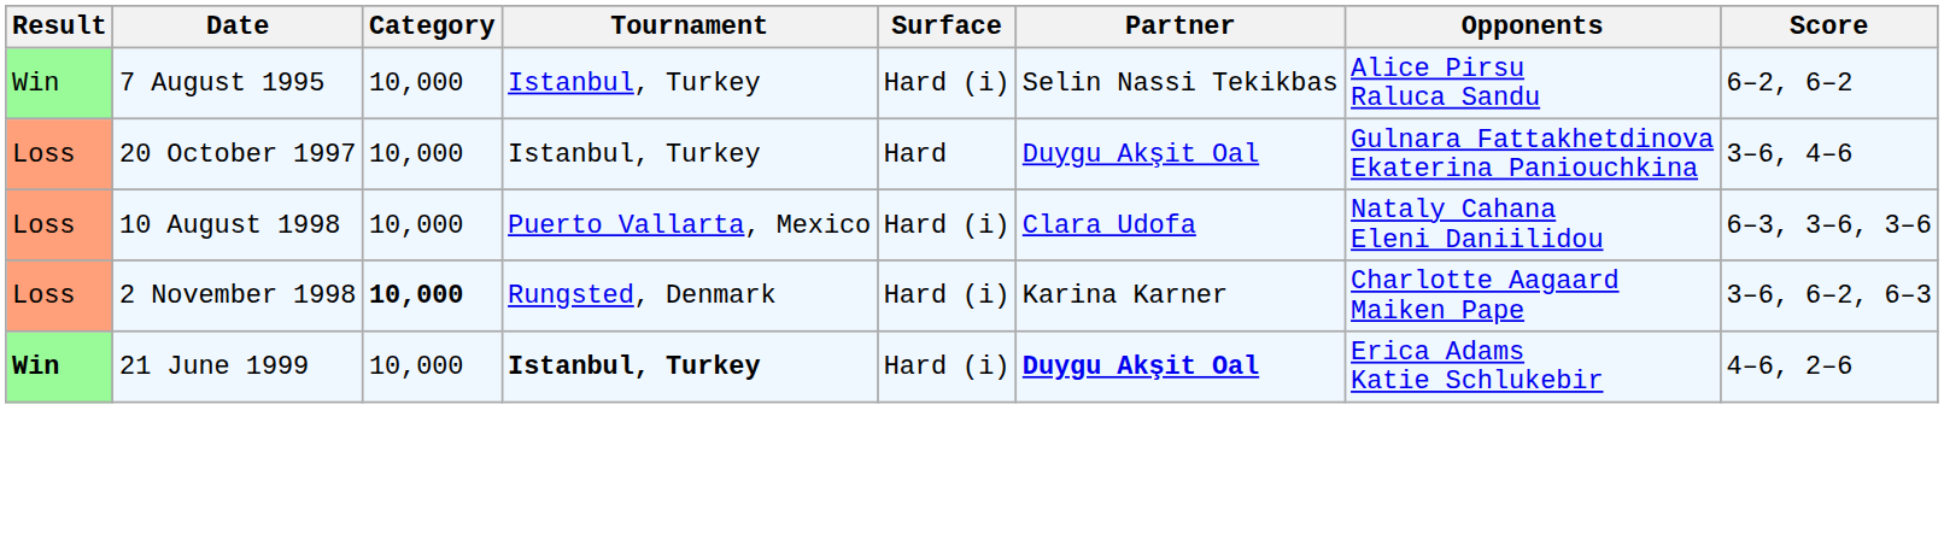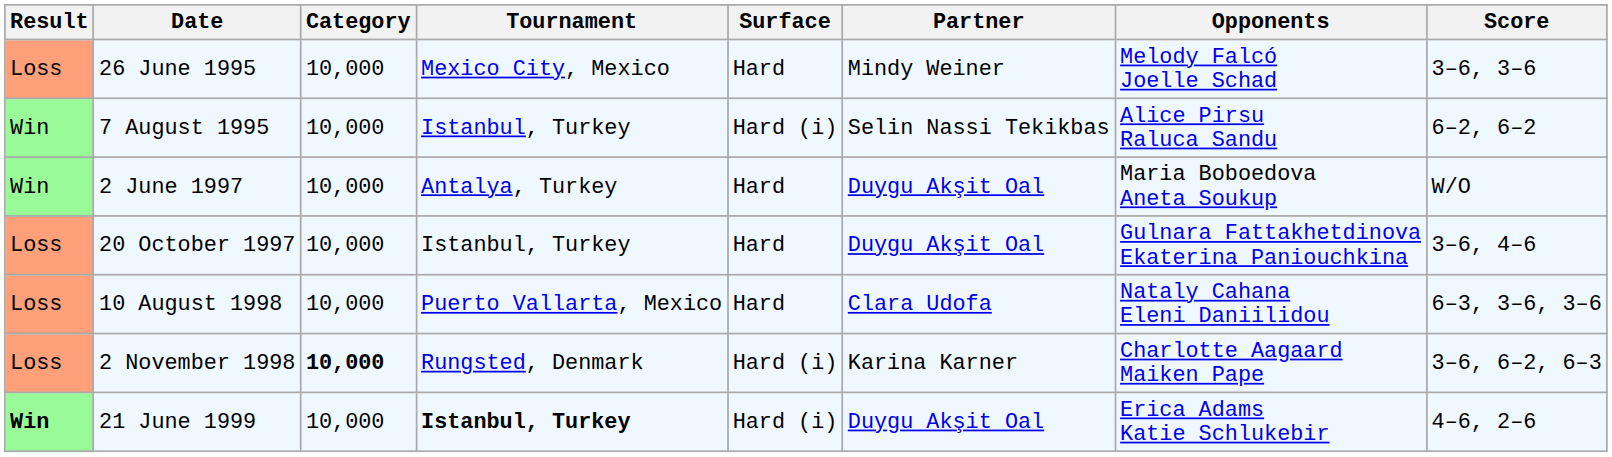 <table class="sortable wikitable" style=font-size:97%>
 <tr>
 <th>Result</th>
 <th>Date</th>
 <th>Category</th>
 <th>Tournament</th>
 <th>Surface</th>
 <th>Partner</th>
 <th>Opponents</th>
 <th>Score</th>
 </tr>
+<tr bgcolor=f0f8ff>
+<td style="background:#ffa07a;">Loss</td>
+<td>26 June 1995</td>
+<td>10,000</td>
+<td><a href='#'>Mexico City</a>, Mexico</td>
+<td>Hard</td>
+<td> Mindy Weiner</td>
+<td> <a href='#'>Melody Falcó</a> <br>  <a href='#'>Joelle Schad</a></td>
+<td>3–6, 3–6</td>
+</tr>
 <tr bgcolor="#f0f8ff">
 <td style="background:#98fb98;">Win</td>
 <td>7 August 1995</td>
 <td>10,000</td>
 <td><a href='#'>Istanbul</a>, Turkey</td>
 <td>Hard (i)</td>
 <td> Selin Nassi Tekikbas</td>
 <td> <a href='#'>Alice Pirsu</a> <br>  <a href='#'>Raluca Sandu</a></td>
 <td>6–2, 6–2</td>
+</tr>
+<tr bgcolor=f0f8ff>
+<td style="background:#98fb98;">Win</td>
+<td>2 June 1997</td>
+<td>10,000</td>
+<td><a href='#'>Antalya</a>, Turkey</td>
+<td>Hard</td>
+<td> <a href='#'>Duygu Akşit Oal</a></td>
+<td> Maria Boboedova <br>  <a href='#'>Aneta Soukup</a></td>
+<td>W/O</td>
 </tr>
 <tr bgcolor=f0f8ff>
 <td style="background:#ffa07a;">Loss</td>
 <td>20 October 1997</td>
 <td>10,000</td>
 <td>Istanbul, Turkey</td>
 <td>Hard</td>
 <td> <a href='#'>Duygu Akşit Oal</a></td>
 <td> <a href='#'>Gulnara Fattakhetdinova</a> <br>  <a href='#'>Ekaterina Paniouchkina</a></td>
 <td>3–6, 4–6</td>
 </tr>
 <tr bgcolor=f0f8ff>
 <td style="background:#ffa07a;">Loss</td>
 <td>10 August 1998</td>
 <td>10,000</td>
 <td><a href='#'>Puerto Vallarta</a>, Mexico</td>
-<td>Hard (i)</td>
+<td>Hard</td>
 <td> <a href='#'>Clara Udofa</a></td>
 <td> <a href='#'>Nataly Cahana</a> <br>  <a href='#'>Eleni Daniilidou</a></td>
 <td>6–3, 3–6, 3–6</td>
 </tr>
 <tr bgcolor=f0f8ff>
 <td style="background:#ffa07a;">Loss</td>
 <td>2 November 1998</td>
 <td><strong>10,000</strong></td>
 <td><a href='#'>Rungsted</a>, Denmark</td>
 <td>Hard (i)</td>
 <td> Karina Karner</td>
 <td> <a href='#'>Charlotte Aagaard</a> <br>  <a href='#'>Maiken Pape</a></td>
 <td>3–6, 6–2, 6–3</td>
 </tr>
 <tr bgcolor=f0f8ff>
 <td style="background:#98fb98;"><strong>Win</strong></td>
 <td>21 June 1999</td>
 <td>10,000</td>
 <td><strong>Istanbul, Turkey</strong></td>
 <td>Hard (i)</td>
-<td><strong> <a href='#'>Duygu Akşit Oal</a></strong></td>
+<td> <a href='#'>Duygu Akşit Oal</a></td>
 <td> <a href='#'>Erica Adams</a> <br>  <a href='#'>Katie Schlukebir</a></td>
 <td>4–6, 2–6</td>
 </tr>
 </table>
